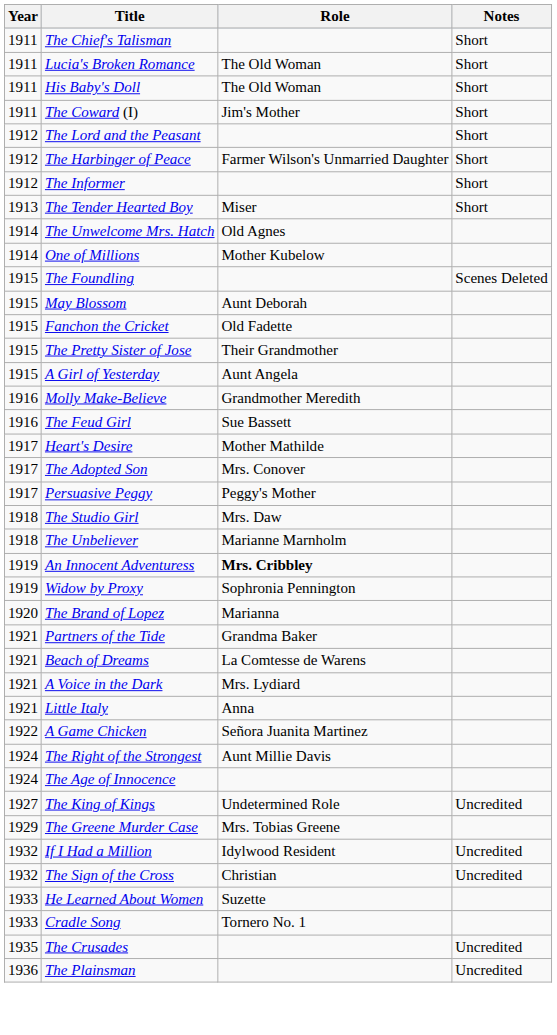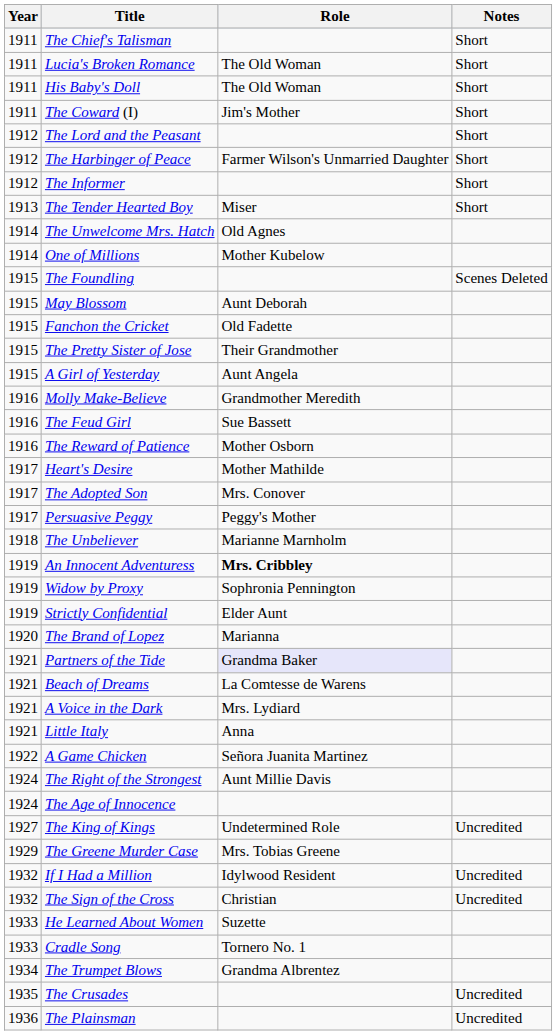 <table class="wikitable">
 <tr style="background:#b0c4de; text-align:center;">
 <th>Year</th>
 <th>Title</th>
 <th>Role</th>
 <th>Notes</th>
 </tr>
 <tr>
 <td>1911</td>
 <td><em><a href='#'>The Chief's Talisman</a></em></td>
 <td></td>
 <td>Short</td>
 </tr>
 <tr>
 <td>1911</td>
 <td><em><a href='#'>Lucia's Broken Romance</a></em></td>
 <td>The Old Woman</td>
 <td>Short</td>
 </tr>
 <tr>
 <td>1911</td>
 <td><em><a href='#'>His Baby's Doll</a></em></td>
 <td>The Old Woman</td>
 <td>Short</td>
 </tr>
 <tr>
 <td>1911</td>
 <td><em><a href='#'>The Coward</a></em> (I)</td>
 <td>Jim's Mother</td>
 <td>Short</td>
 </tr>
 <tr>
 <td>1912</td>
 <td><em><a href='#'>The Lord and the Peasant</a></em></td>
 <td></td>
 <td>Short</td>
 </tr>
 <tr>
 <td>1912</td>
 <td><em><a href='#'>The Harbinger of Peace</a></em></td>
 <td>Farmer Wilson's Unmarried Daughter</td>
 <td>Short</td>
 </tr>
 <tr>
 <td>1912</td>
 <td><em><a href='#'>The Informer</a></em></td>
 <td></td>
 <td>Short</td>
 </tr>
 <tr>
 <td>1913</td>
 <td><em><a href='#'>The Tender Hearted Boy</a></em></td>
 <td>Miser</td>
 <td>Short</td>
 </tr>
 <tr>
 <td>1914</td>
 <td><em><a href='#'>The Unwelcome Mrs. Hatch</a></em></td>
 <td>Old Agnes</td>
 <td></td>
 </tr>
 <tr>
 <td>1914</td>
 <td><em><a href='#'>One of Millions</a></em></td>
 <td>Mother Kubelow</td>
 <td></td>
 </tr>
 <tr>
 <td>1915</td>
 <td><em><a href='#'>The Foundling</a></em></td>
 <td></td>
 <td>Scenes Deleted</td>
 </tr>
 <tr>
 <td>1915</td>
 <td><em><a href='#'>May Blossom</a></em></td>
 <td>Aunt Deborah</td>
 <td></td>
 </tr>
 <tr>
 <td>1915</td>
 <td><em><a href='#'>Fanchon the Cricket</a></em></td>
 <td>Old Fadette</td>
 <td></td>
 </tr>
 <tr>
 <td>1915</td>
 <td><em><a href='#'>The Pretty Sister of Jose</a></em></td>
 <td>Their Grandmother</td>
 <td></td>
 </tr>
 <tr>
 <td>1915</td>
 <td><em><a href='#'>A Girl of Yesterday</a></em></td>
 <td>Aunt Angela</td>
 <td></td>
 </tr>
 <tr>
 <td>1916</td>
 <td><em><a href='#'>Molly Make-Believe</a></em></td>
 <td>Grandmother Meredith</td>
 <td></td>
 </tr>
 <tr>
 <td>1916</td>
 <td><em><a href='#'>The Feud Girl</a></em></td>
 <td>Sue Bassett</td>
 <td></td>
 </tr>
 <tr>
+<td>1916</td>
+<td><em><a href='#'>The Reward of Patience</a></em></td>
+<td>Mother Osborn</td>
+<td></td>
+</tr>
+<tr>
 <td>1917</td>
 <td><em><a href='#'>Heart's Desire</a></em></td>
 <td>Mother Mathilde</td>
 <td></td>
 </tr>
 <tr>
 <td>1917</td>
 <td><em><a href='#'>The Adopted Son</a></em></td>
 <td>Mrs. Conover</td>
 <td></td>
 </tr>
 <tr>
 <td>1917</td>
 <td><em><a href='#'>Persuasive Peggy</a></em></td>
 <td>Peggy's Mother</td>
-<td></td>
-</tr>
-<tr>
-<td>1918</td>
-<td><em><a href='#'>The Studio Girl</a></em></td>
-<td>Mrs. Daw</td>
 <td></td>
 </tr>
 <tr>
 <td>1918</td>
 <td><em><a href='#'>The Unbeliever</a></em></td>
 <td>Marianne Marnholm</td>
 <td></td>
 </tr>
 <tr>
 <td>1919</td>
 <td><em><a href='#'>An Innocent Adventuress</a></em></td>
 <td><strong>Mrs. Cribbley</strong></td>
 <td></td>
 </tr>
 <tr>
 <td>1919</td>
 <td><em><a href='#'>Widow by Proxy</a></em></td>
 <td>Sophronia Pennington</td>
 <td></td>
 </tr>
 <tr>
+<td>1919</td>
+<td><em><a href='#'>Strictly Confidential</a></em></td>
+<td>Elder Aunt</td>
+<td></td>
+</tr>
+<tr>
 <td>1920</td>
 <td><em><a href='#'>The Brand of Lopez</a></em></td>
 <td>Marianna</td>
 <td></td>
 </tr>
 <tr>
 <td>1921</td>
 <td><em><a href='#'>Partners of the Tide</a></em></td>
-<td>Grandma Baker</td>
+<td style="background: lavender;">Grandma Baker</td>
 <td></td>
 </tr>
 <tr>
 <td>1921</td>
 <td><em><a href='#'>Beach of Dreams</a></em></td>
 <td>La Comtesse de Warens</td>
 <td></td>
 </tr>
 <tr>
 <td>1921</td>
 <td><em><a href='#'>A Voice in the Dark</a></em></td>
 <td>Mrs. Lydiard</td>
 <td></td>
 </tr>
 <tr>
 <td>1921</td>
 <td><em><a href='#'>Little Italy</a></em></td>
 <td>Anna</td>
 <td></td>
 </tr>
 <tr>
 <td>1922</td>
 <td><em><a href='#'>A Game Chicken</a></em></td>
 <td>Señora Juanita Martinez</td>
 <td></td>
 </tr>
 <tr>
 <td>1924</td>
 <td><em><a href='#'>The Right of the Strongest</a></em></td>
 <td>Aunt Millie Davis</td>
 <td></td>
 </tr>
 <tr>
 <td>1924</td>
 <td><em><a href='#'>The Age of Innocence</a></em></td>
 <td></td>
 <td></td>
 </tr>
 <tr>
 <td>1927</td>
 <td><em><a href='#'>The King of Kings</a></em></td>
 <td>Undetermined Role</td>
 <td>Uncredited</td>
 </tr>
 <tr>
 <td>1929</td>
 <td><em><a href='#'>The Greene Murder Case</a></em></td>
 <td>Mrs. Tobias Greene</td>
 <td></td>
 </tr>
 <tr>
 <td>1932</td>
 <td><em><a href='#'>If I Had a Million</a></em></td>
 <td>Idylwood Resident</td>
 <td>Uncredited</td>
 </tr>
 <tr>
 <td>1932</td>
 <td><em><a href='#'>The Sign of the Cross</a></em></td>
 <td>Christian</td>
 <td>Uncredited</td>
 </tr>
 <tr>
 <td>1933</td>
 <td><em><a href='#'>He Learned About Women</a></em></td>
 <td>Suzette</td>
 <td></td>
 </tr>
 <tr>
 <td>1933</td>
 <td><em><a href='#'>Cradle Song</a></em></td>
 <td>Tornero No. 1</td>
 <td></td>
 </tr>
 <tr>
+<td>1934</td>
+<td><em><a href='#'>The Trumpet Blows</a></em></td>
+<td>Grandma Albrentez</td>
+<td></td>
+</tr>
+<tr>
 <td>1935</td>
 <td><em><a href='#'>The Crusades</a></em></td>
 <td></td>
 <td>Uncredited</td>
 </tr>
 <tr>
 <td>1936</td>
 <td><em><a href='#'>The Plainsman</a></em></td>
 <td></td>
 <td>Uncredited</td>
 </tr>
 </table>
